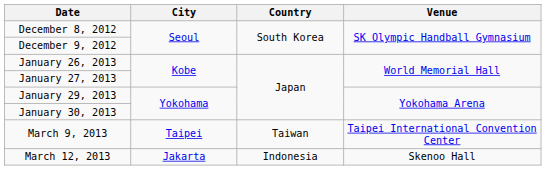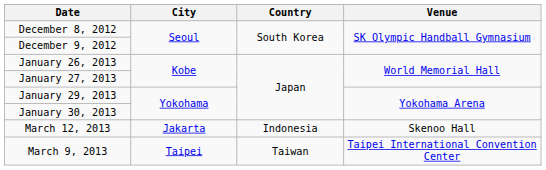 <table class="wikitable" style="text-align:center;">
 <tr>
 <th scope="col" style="width:12em;">Date</th>
 <th scope="col" style="width:10em;">City</th>
 <th scope="col" style="width:10em;">Country</th>
 <th scope="col" style="width:19em;">Venue</th>
 </tr>
 <tr>
 <td>December 8, 2012</td>
 <td rowspan="2"><a href='#'>Seoul</a></td>
 <td rowspan="2">South Korea</td>
 <td rowspan="2"><a href='#'>SK Olympic Handball Gymnasium</a></td>
 </tr>
 <tr>
 <td>December 9, 2012</td>
 </tr>
 <tr>
 <td>January 26, 2013</td>
 <td rowspan="2"><a href='#'>Kobe</a></td>
 <td rowspan="4">Japan</td>
 <td rowspan="2"><a href='#'>World Memorial Hall</a></td>
 </tr>
 <tr>
 <td>January 27, 2013</td>
 </tr>
 <tr>
 <td>January 29, 2013</td>
 <td rowspan="2"><a href='#'>Yokohama</a></td>
 <td rowspan="2"><a href='#'>Yokohama Arena</a></td>
 </tr>
 <tr>
 <td>January 30, 2013</td>
 </tr>
 <tr>
+<td>March 12, 2013</td>
+<td><a href='#'>Jakarta</a></td>
+<td>Indonesia</td>
+<td>Skenoo Hall</td>
+</tr>
+<tr>
 <td>March 9, 2013</td>
 <td><a href='#'>Taipei</a></td>
 <td>Taiwan</td>
 <td><a href='#'>Taipei International Convention Center</a></td>
 </tr>
-<tr>
-<td>March 12, 2013</td>
-<td><a href='#'>Jakarta</a></td>
-<td>Indonesia</td>
-<td>Skenoo Hall</td>
-</tr>
 </table>
